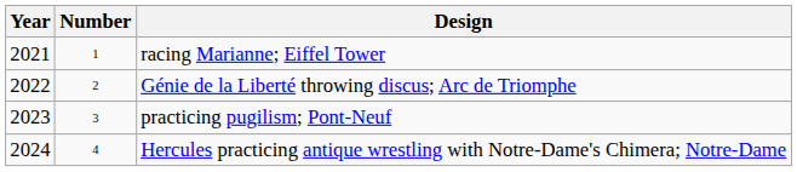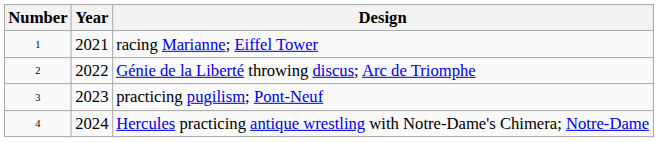 <table class="wikitable" align="center">
 <tr>
+<th>Number</th>
 <th>Year</th>
-<th>Number</th>
 <th>Design</th>
 </tr>
 <tr>
+<td style="text-align:center; font-size:10px;">1</td>
 <td>2021</td>
-<td style="text-align:center; font-size:10px;">1</td>
 <td>racing <a href='#'>Marianne</a>; <a href='#'>Eiffel Tower</a></td>
 </tr>
 <tr>
+<td style="text-align:center; font-size:10px;">2</td>
 <td>2022</td>
-<td style="text-align:center; font-size:10px;">2</td>
 <td><a href='#'>Génie de la Liberté</a> throwing <a href='#'>discus</a>; <a href='#'>Arc de Triomphe</a></td>
 </tr>
 <tr>
+<td style="text-align:center; font-size:10px;">3</td>
 <td>2023</td>
-<td style="text-align:center; font-size:10px;">3</td>
 <td> practicing <a href='#'>pugilism</a>; <a href='#'>Pont-Neuf</a></td>
 </tr>
 <tr>
+<td style="text-align:center; font-size:10px;">4</td>
 <td>2024</td>
-<td style="text-align:center; font-size:10px;">4</td>
 <td><a href='#'>Hercules</a> practicing <a href='#'>antique wrestling</a> with Notre-Dame's Chimera; <a href='#'>Notre-Dame</a></td>
 </tr>
 </table>
